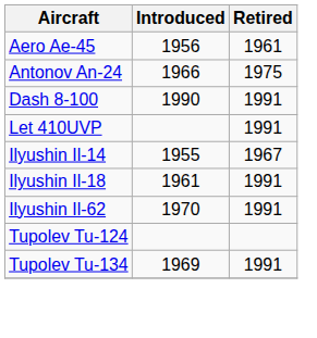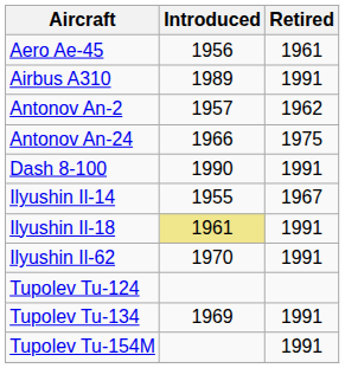 <table class="wikitable sortable" style="text-align:center;">
 <tr>
 <th>Aircraft</th>
 <th>Introduced</th>
 <th>Retired</th>
 </tr>
 <tr>
 <td align=left><a href='#'>Aero Ae-45</a></td>
 <td>1956</td>
 <td>1961</td>
 </tr>
 <tr>
+<td align=left><a href='#'>Airbus A310</a></td>
+<td>1989</td>
+<td>1991</td>
+</tr>
+<tr>
+<td align=left><a href='#'>Antonov An-2</a></td>
+<td>1957</td>
+<td>1962</td>
+</tr>
+<tr>
 <td align=left><a href='#'>Antonov An-24</a></td>
 <td>1966</td>
 <td>1975</td>
 </tr>
 <tr>
 <td align=left><a href='#'>Dash 8-100</a></td>
 <td>1990</td>
 <td>1991</td>
 </tr>
 <tr>
-<td align=left><a href='#'>Let 410UVP</a></td>
-<td></td>
-<td>1991</td>
-</tr>
-<tr>
 <td align=left><a href='#'>Ilyushin Il-14</a></td>
 <td>1955</td>
 <td>1967</td>
 </tr>
 <tr>
 <td align=left><a href='#'>Ilyushin Il-18</a></td>
-<td>1961</td>
+<td style="background: khaki;">1961</td>
 <td>1991</td>
 </tr>
 <tr>
 <td align=left><a href='#'>Ilyushin Il-62</a></td>
 <td>1970</td>
 <td>1991</td>
 </tr>
 <tr>
 <td align=left><a href='#'>Tupolev Tu-124</a></td>
 <td></td>
 <td></td>
 </tr>
 <tr>
 <td align=left><a href='#'>Tupolev Tu-134</a></td>
 <td>1969</td>
 <td>1991</td>
 </tr>
 <tr>
+<td align=left><a href='#'>Tupolev Tu-154M</a></td>
+<td></td>
+<td>1991</td>
+</tr>
+<tr>
 </tr>
 </table>
